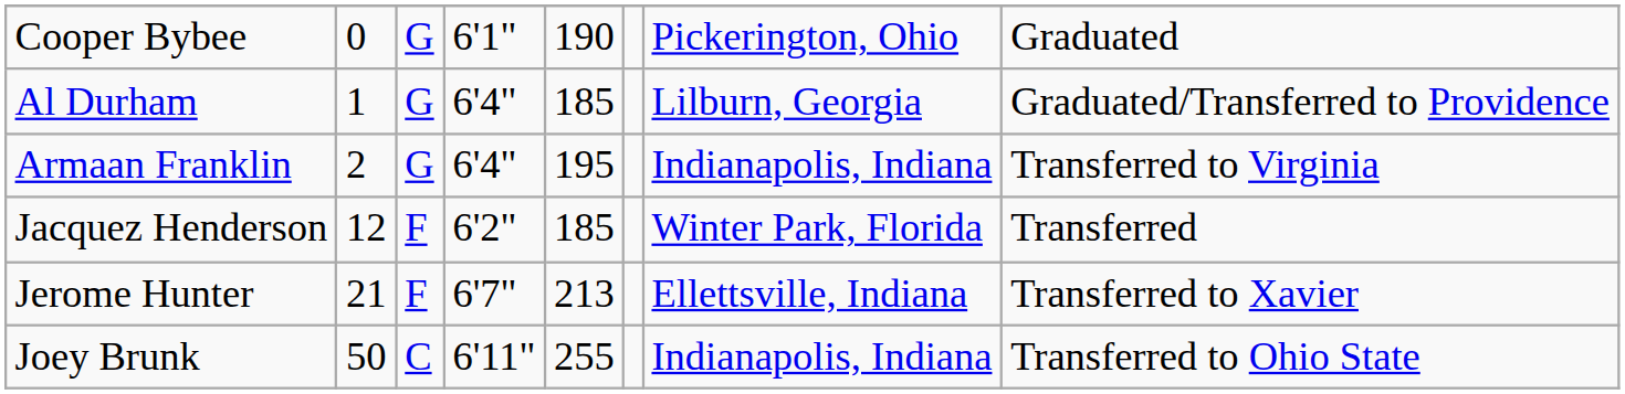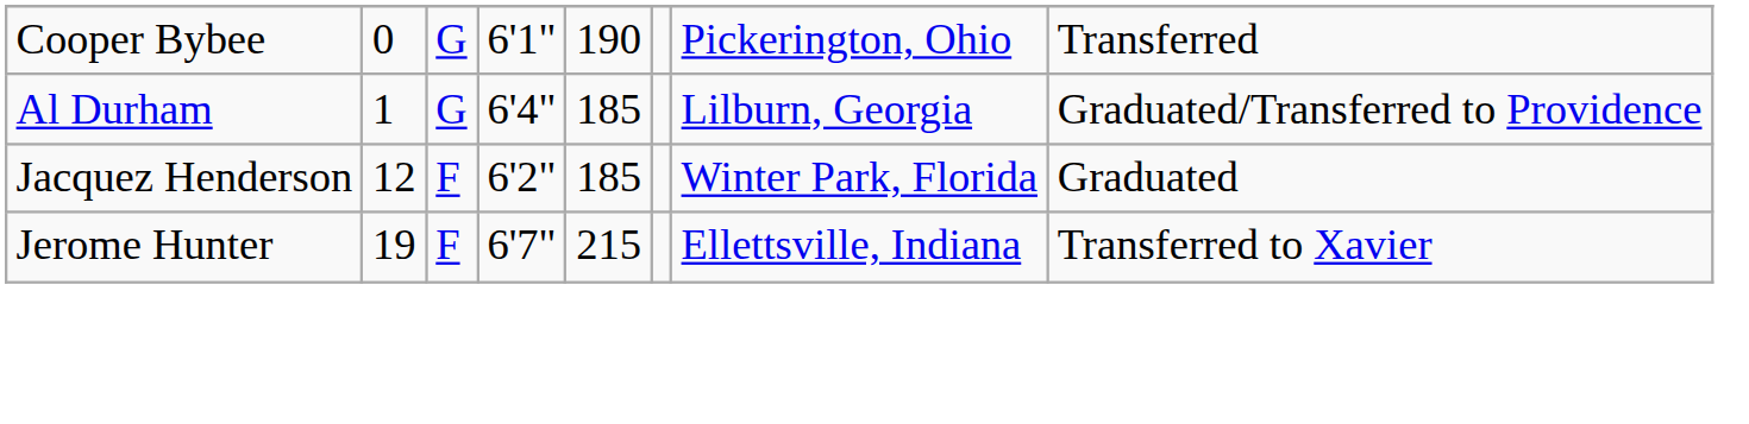 <table class="wikitable sortable" border="1">
 <tr align=center>
 </tr>
 <tr>
 <td sortname>Cooper Bybee</td>
 <td>0</td>
 <td><a href='#'>G</a></td>
 <td>6'1"</td>
 <td>190</td>
 <td></td>
 <td><a href='#'>Pickerington, Ohio</a></td>
-<td>Graduated</td>
+<td>Transferred</td>
 </tr>
 <tr>
 <td sortname><a href='#'>Al Durham</a></td>
 <td>1</td>
 <td><a href='#'>G</a></td>
 <td>6'4"</td>
 <td>185</td>
 <td></td>
 <td><a href='#'>Lilburn, Georgia</a></td>
 <td>Graduated/Transferred to <a href='#'>Providence</a></td>
 </tr>
 <tr>
-<td sortname><a href='#'>Armaan Franklin</a></td>
-<td>2</td>
-<td><a href='#'>G</a></td>
-<td>6'4"</td>
-<td>195</td>
-<td></td>
-<td><a href='#'>Indianapolis, Indiana</a></td>
-<td>Transferred to <a href='#'>Virginia</a></td>
-</tr>
-<tr>
 <td sortname>Jacquez Henderson</td>
 <td>12</td>
 <td><a href='#'>F</a></td>
 <td>6'2"</td>
 <td>185</td>
 <td></td>
 <td><a href='#'>Winter Park, Florida</a></td>
-<td>Transferred</td>
+<td>Graduated</td>
 </tr>
 <tr>
 <td sortname>Jerome Hunter</td>
-<td>21</td>
+<td>19</td>
 <td><a href='#'>F</a></td>
 <td>6'7"</td>
-<td>213</td>
+<td>215</td>
 <td></td>
 <td><a href='#'>Ellettsville, Indiana</a></td>
 <td>Transferred  to <a href='#'>Xavier</a></td>
 </tr>
-<tr>
-<td sortname>Joey Brunk</td>
-<td>50</td>
-<td><a href='#'>C</a></td>
-<td>6'11"</td>
-<td>255</td>
-<td></td>
-<td><a href='#'>Indianapolis, Indiana</a></td>
-<td>Transferred to <a href='#'>Ohio State</a></td>
-</tr>
 </table>
